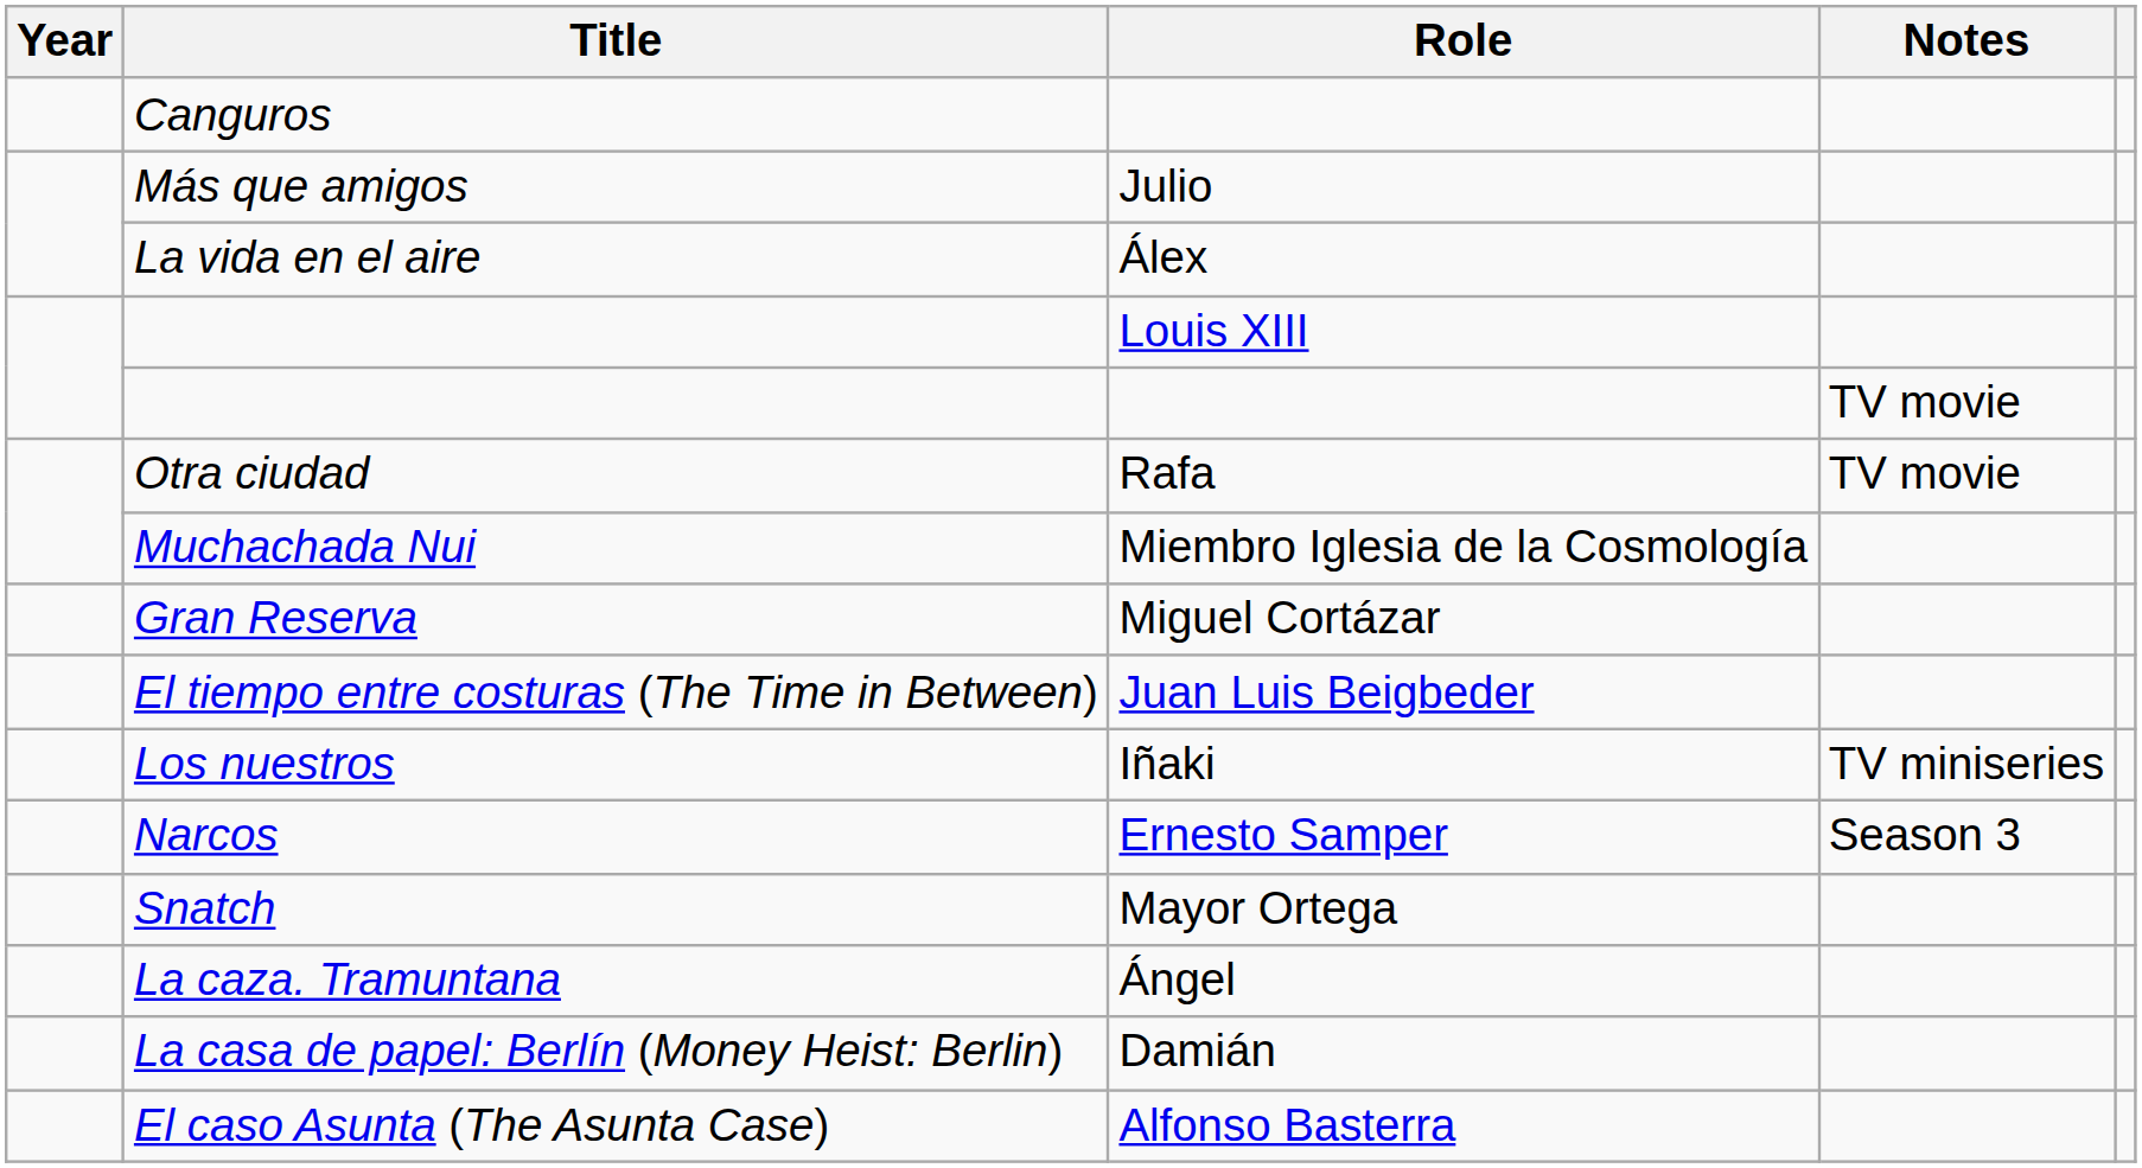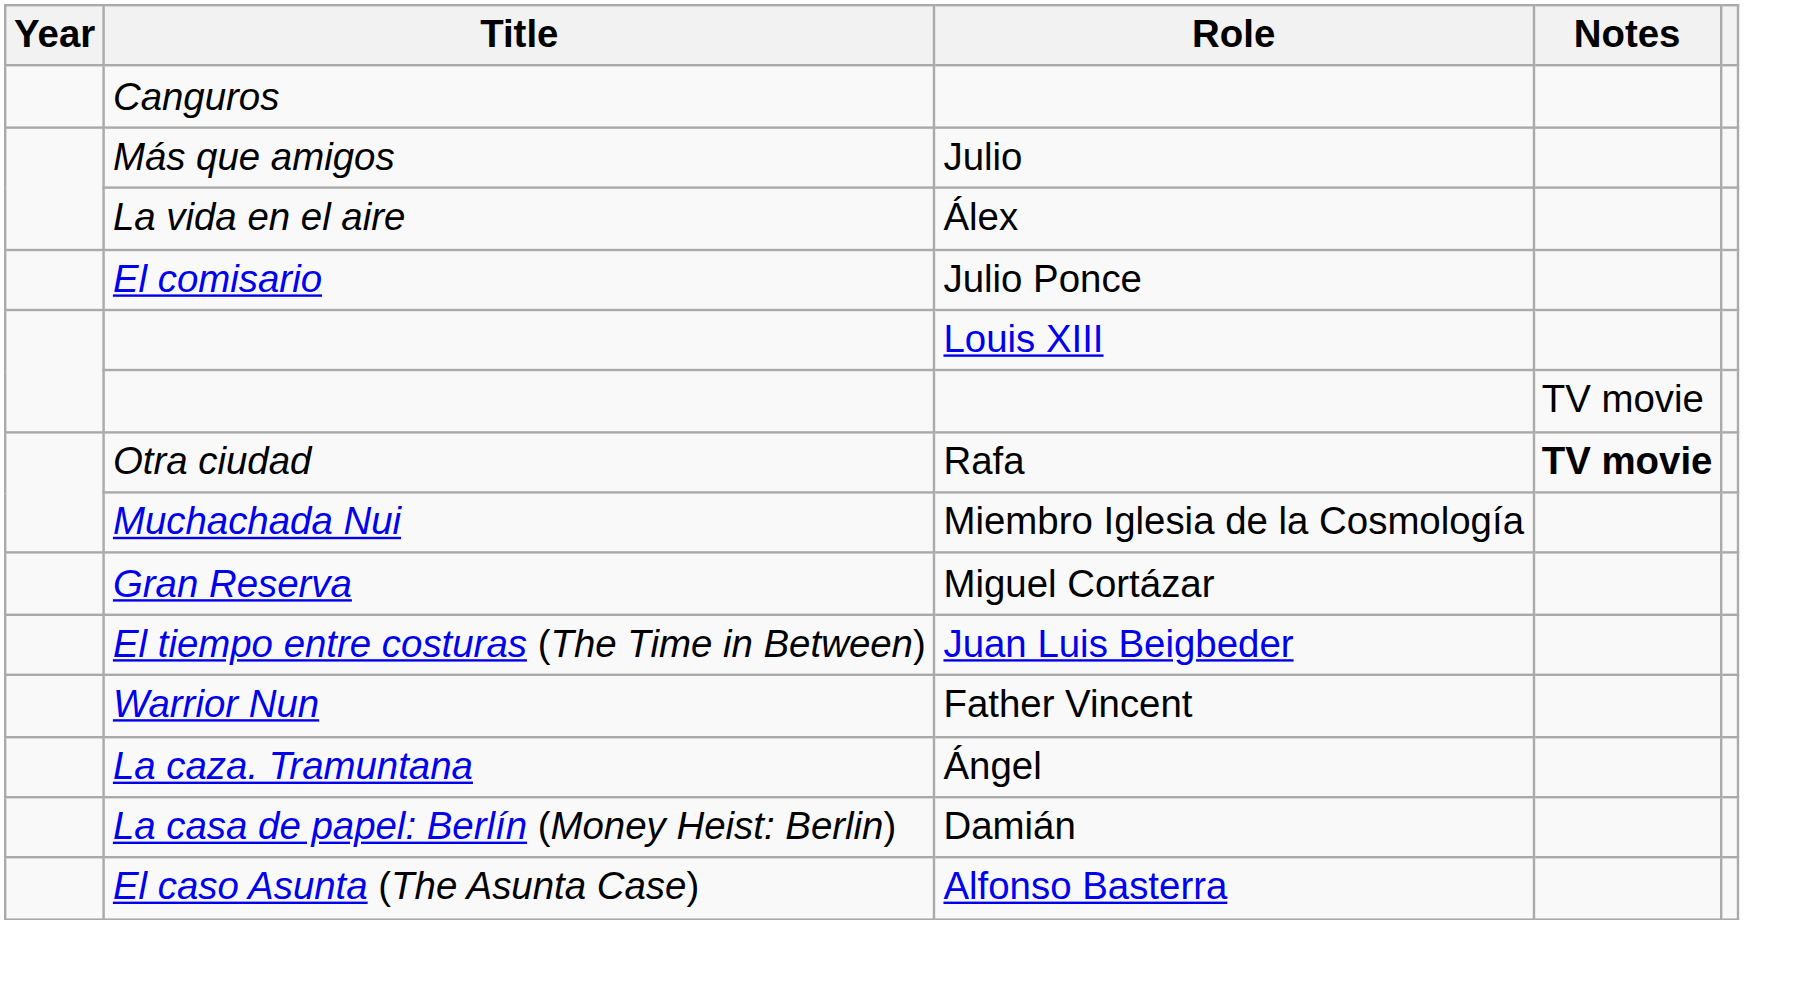 <table class="wikitable sortable">
 <tr>
 <th>Year</th>
 <th>Title</th>
 <th>Role</th>
 <th class = "unsortable">Notes</th>
 <th class = "unsortable"></th>
 </tr>
 <tr>
 <td></td>
 <td><em>Canguros</em></td>
 <td></td>
 <td></td>
 <td></td>
 </tr>
 <tr>
 <td rowspan = "2"></td>
 <td><em>Más que amigos</em></td>
 <td>Julio</td>
 <td></td>
 <td></td>
 </tr>
 <tr>
 <td><em>La vida en el aire</em></td>
 <td>Álex</td>
 <td></td>
 <td></td>
 </tr>
 <tr>
+<td></td>
+<td><em><a href='#'>El comisario</a></em></td>
+<td>Julio Ponce</td>
+<td></td>
+<td></td>
+</tr>
+<tr>
 <td rowspan=2></td>
 <td><em></em></td>
 <td><a href='#'>Louis XIII</a></td>
 <td></td>
 <td></td>
 </tr>
 <tr>
 <td><em></em></td>
 <td></td>
 <td>TV movie</td>
 <td></td>
 </tr>
 <tr>
 <td rowspan = "2"></td>
 <td><em>Otra ciudad</em></td>
 <td>Rafa</td>
-<td>TV movie</td>
+<td><strong>TV movie</strong></td>
 <td></td>
 </tr>
 <tr>
 <td><em><a href='#'>Muchachada Nui</a></em></td>
 <td>Miembro Iglesia de la Cosmología</td>
 <td></td>
 <td></td>
 </tr>
 <tr>
 <td></td>
 <td><em><a href='#'>Gran Reserva</a></em></td>
 <td>Miguel Cortázar</td>
 <td></td>
 <td></td>
 </tr>
 <tr>
 <td></td>
 <td><em><a href='#'>El tiempo entre costuras</a></em> (<em>The Time in Between</em>)</td>
 <td><a href='#'>Juan Luis Beigbeder</a></td>
 <td></td>
 <td></td>
 </tr>
 <tr>
 <td></td>
-<td><em><a href='#'>Los nuestros</a></em></td>
-<td>Iñaki</td>
-<td>TV miniseries</td>
-<td></td>
-</tr>
-<tr>
-<td></td>
-<td><em><a href='#'>Narcos</a></em></td>
-<td><a href='#'>Ernesto Samper</a></td>
-<td>Season 3</td>
-<td></td>
-</tr>
-<tr>
-<td></td>
-<td><em><a href='#'>Snatch</a></em></td>
-<td>Mayor Ortega</td>
+<td><em><a href='#'>Warrior Nun</a></em></td>
+<td>Father Vincent</td>
 <td></td>
 <td></td>
 </tr>
 <tr>
 <td></td>
 <td><em><a href='#'>La caza. Tramuntana</a></em></td>
 <td>Ángel</td>
 <td></td>
 <td></td>
 </tr>
 <tr>
 <td></td>
 <td><em><a href='#'>La casa de papel: Berlín</a></em> (<em>Money Heist: Berlin</em>)</td>
 <td>Damián</td>
 <td></td>
 <td></td>
 </tr>
 <tr>
 <td></td>
 <td><em><a href='#'>El caso Asunta</a></em> (<em>The Asunta Case</em>)</td>
 <td><a href='#'>Alfonso Basterra</a></td>
 <td></td>
 <td></td>
 </tr>
 </table>
